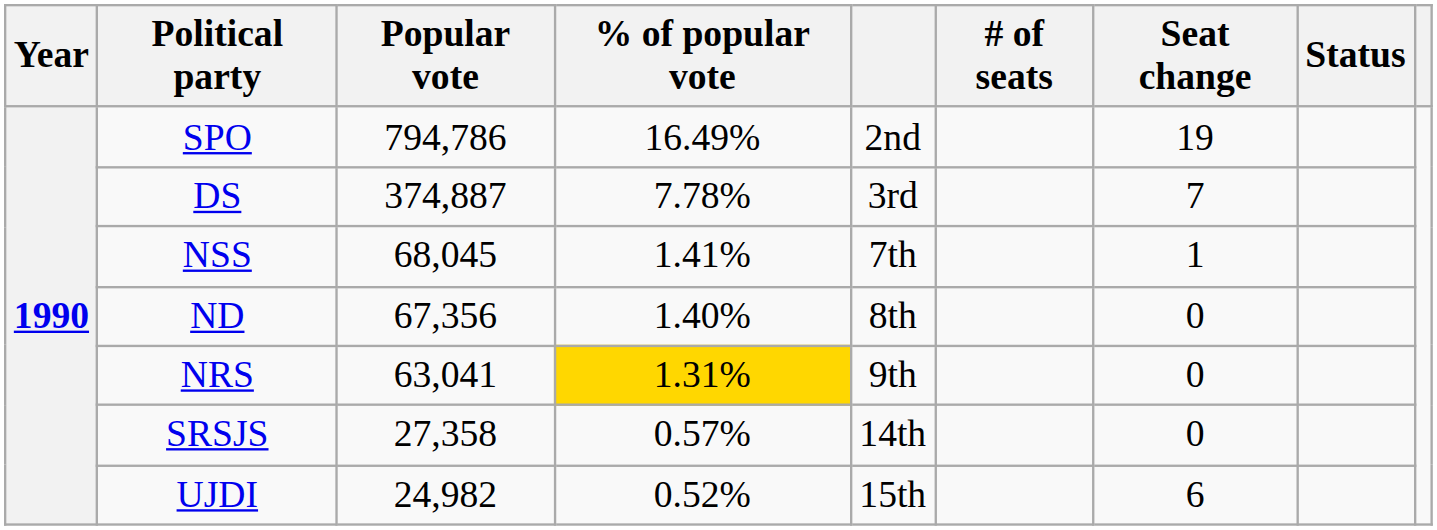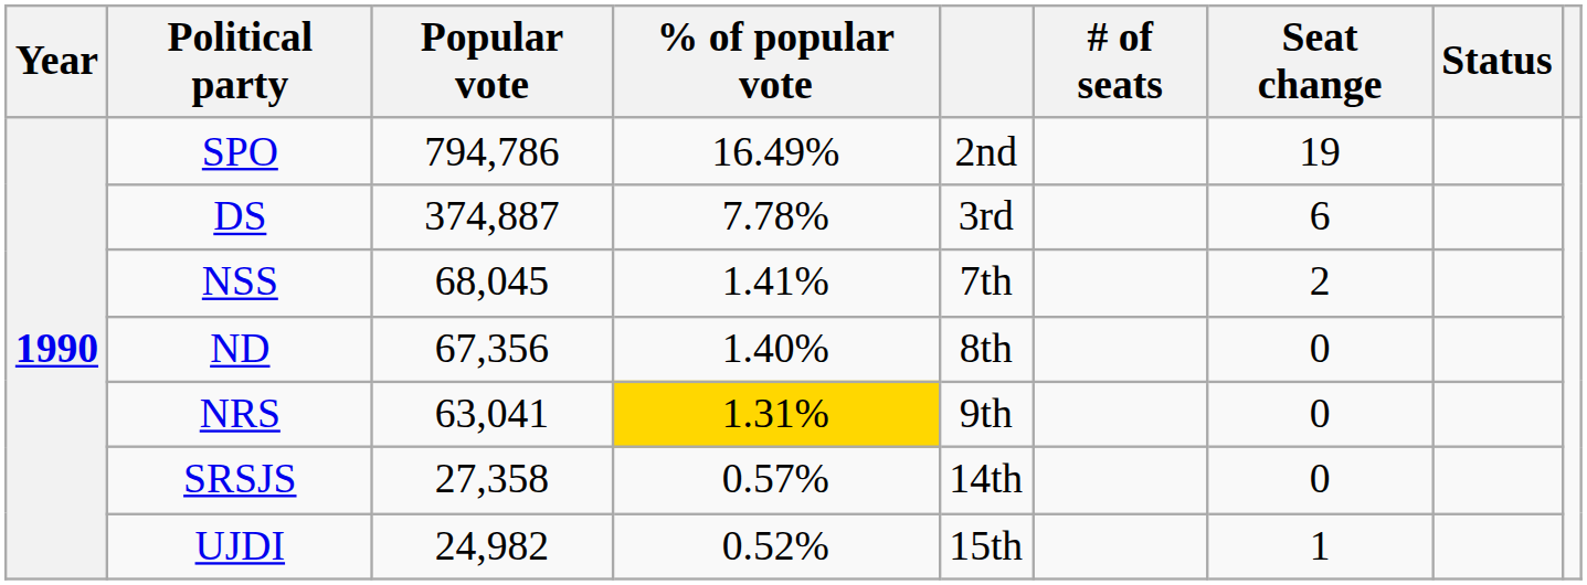 <table class="wikitable" style="text-align:center">
 <tr>
 <th>Year</th>
 <th>Political party</th>
 <th>Popular vote</th>
 <th>% of popular vote</th>
 <th></th>
 <th># of seats</th>
 <th>Seat change</th>
 <th>Status</th>
 <th></th>
 </tr>
 <tr>
 <th rowspan="7"><a href='#'>1990</a></th>
 <td><a href='#'>SPO</a></td>
 <td>794,786</td>
 <td>16.49%</td>
 <td> 2nd</td>
 <td></td>
 <td> 19</td>
 <td></td>
 <td rowspan="7"></td>
 </tr>
 <tr>
 <td><a href='#'>DS</a></td>
 <td>374,887</td>
 <td>7.78%</td>
 <td> 3rd</td>
 <td></td>
-<td> 7</td>
+<td> 6</td>
 <td></td>
 </tr>
 <tr>
 <td><a href='#'>NSS</a></td>
 <td>68,045</td>
 <td>1.41%</td>
 <td> 7th</td>
 <td></td>
-<td> 1</td>
+<td> 2</td>
 <td></td>
 </tr>
 <tr>
 <td><a href='#'>ND</a></td>
 <td>67,356</td>
 <td>1.40%</td>
 <td> 8th</td>
 <td></td>
 <td> 0</td>
 <td></td>
 </tr>
 <tr>
 <td><a href='#'>NRS</a></td>
 <td>63,041</td>
 <td style="background: gold;">1.31%</td>
 <td> 9th</td>
 <td></td>
 <td> 0</td>
 <td></td>
 </tr>
 <tr>
 <td><a href='#'>SRSJS</a></td>
 <td>27,358</td>
 <td>0.57%</td>
 <td> 14th</td>
 <td></td>
 <td> 0</td>
 <td></td>
 </tr>
 <tr>
 <td><a href='#'>UJDI</a></td>
 <td>24,982</td>
 <td>0.52%</td>
 <td> 15th</td>
 <td></td>
-<td> 6</td>
+<td> 1</td>
 <td></td>
 </tr>
 </table>
